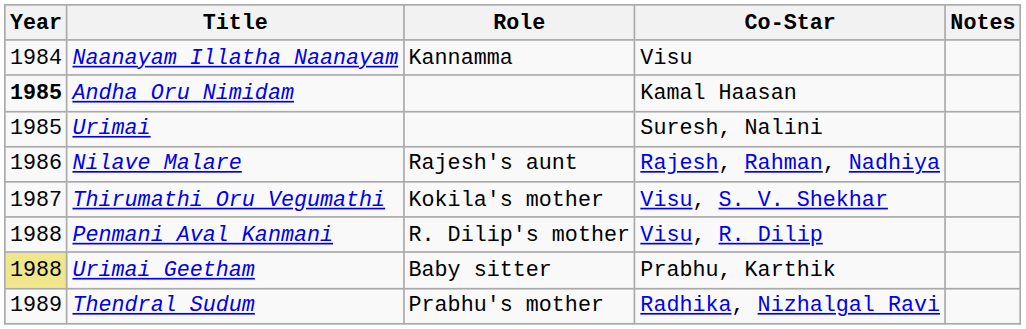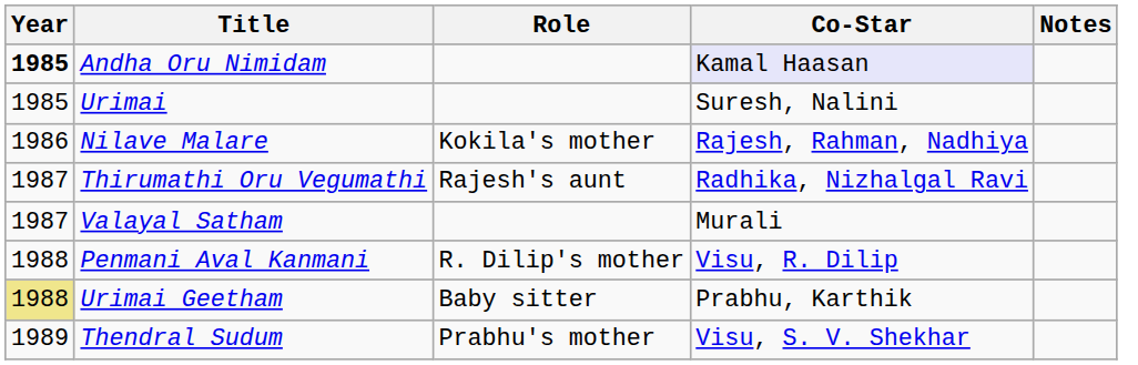 <table class="wikitable">
 <tr>
 <th>Year</th>
 <th>Title</th>
 <th>Role</th>
 <th>Co-Star</th>
 <th>Notes</th>
 </tr>
 <tr>
-<td>1984</td>
-<td><em><a href='#'>Naanayam Illatha Naanayam</a></em></td>
-<td>Kannamma</td>
-<td>Visu</td>
-<td></td>
-</tr>
-<tr>
 <td><strong>1985</strong></td>
 <td><em><a href='#'>Andha Oru Nimidam</a></em></td>
 <td></td>
-<td>Kamal Haasan</td>
+<td style="background: lavender;">Kamal Haasan</td>
 <td></td>
 </tr>
 <tr>
 <td>1985</td>
 <td><em><a href='#'>Urimai</a></em></td>
 <td></td>
 <td>Suresh, Nalini</td>
 <td></td>
 </tr>
 <tr>
 <td>1986</td>
 <td><em><a href='#'>Nilave Malare</a></em></td>
-<td>Rajesh's aunt</td>
+<td>Kokila's mother</td>
 <td><a href='#'>Rajesh</a>, <a href='#'>Rahman</a>, <a href='#'>Nadhiya</a></td>
 <td></td>
 </tr>
 <tr>
 <td>1987</td>
 <td><em><a href='#'>Thirumathi Oru Vegumathi</a></em></td>
-<td>Kokila's mother</td>
-<td><a href='#'>Visu</a>, <a href='#'>S. V. Shekhar</a></td>
+<td>Rajesh's aunt</td>
+<td><a href='#'>Radhika</a>, <a href='#'>Nizhalgal Ravi</a></td>
+<td></td>
+</tr>
+<tr>
+<td>1987</td>
+<td><em><a href='#'>Valayal Satham</a></em></td>
+<td></td>
+<td>Murali</td>
 <td></td>
 </tr>
 <tr>
 <td>1988</td>
 <td><em><a href='#'>Penmani Aval Kanmani</a></em></td>
 <td>R. Dilip's mother</td>
 <td><a href='#'>Visu</a>, <a href='#'>R. Dilip</a></td>
 <td></td>
 </tr>
 <tr>
 <td style="background: khaki;">1988</td>
 <td><em><a href='#'>Urimai Geetham</a></em></td>
 <td>Baby sitter</td>
 <td>Prabhu, Karthik</td>
 <td></td>
 </tr>
 <tr>
 <td>1989</td>
 <td><em><a href='#'>Thendral Sudum</a></em></td>
 <td>Prabhu's mother</td>
-<td><a href='#'>Radhika</a>, <a href='#'>Nizhalgal Ravi</a></td>
+<td><a href='#'>Visu</a>, <a href='#'>S. V. Shekhar</a></td>
 <td></td>
 </tr>
 </table>
